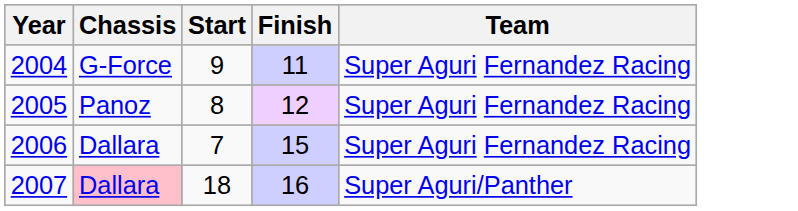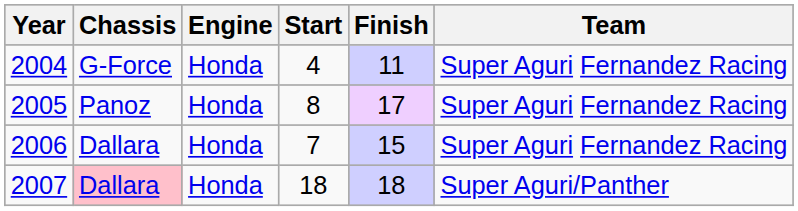 <table class="wikitable" style="font-size: 95%;">
 <tr>
 <th>Year</th>
 <th>Chassis</th>
+<th>Engine</th>
 <th>Start</th>
 <th>Finish</th>
 <th>Team</th>
 </tr>
 <tr>
 <td><a href='#'>2004</a></td>
 <td><a href='#'>G-Force</a></td>
-<td align=center>9</td>
+<td><a href='#'>Honda</a></td>
+<td align=center>4</td>
 <td align=center style="background:#cfcfff;">11</td>
 <td><a href='#'>Super Aguri</a> <a href='#'>Fernandez Racing</a></td>
 </tr>
 <tr>
 <td><a href='#'>2005</a></td>
 <td><a href='#'>Panoz</a></td>
+<td><a href='#'>Honda</a></td>
 <td align=center>8</td>
-<td align=center style="background:#efcfff;">12</td>
+<td align=center style="background:#efcfff;">17</td>
 <td><a href='#'>Super Aguri</a> <a href='#'>Fernandez Racing</a></td>
 </tr>
 <tr>
 <td><a href='#'>2006</a></td>
 <td><a href='#'>Dallara</a></td>
+<td><a href='#'>Honda</a></td>
 <td align=center>7</td>
 <td align=center style="background:#cfcfff;">15</td>
 <td><a href='#'>Super Aguri</a> <a href='#'>Fernandez Racing</a></td>
 </tr>
 <tr>
 <td><a href='#'>2007</a></td>
 <td style="background: pink;"><a href='#'>Dallara</a></td>
+<td><a href='#'>Honda</a></td>
 <td align=center>18</td>
-<td align=center style="background:#cfcfff;">16</td>
+<td align=center style="background:#cfcfff;">18</td>
 <td><a href='#'>Super Aguri/Panther</a></td>
 </tr>
 </table>
